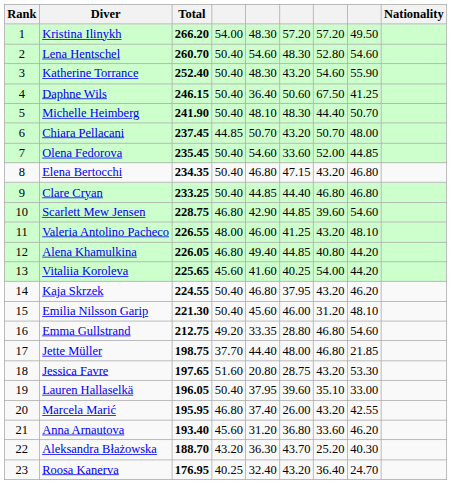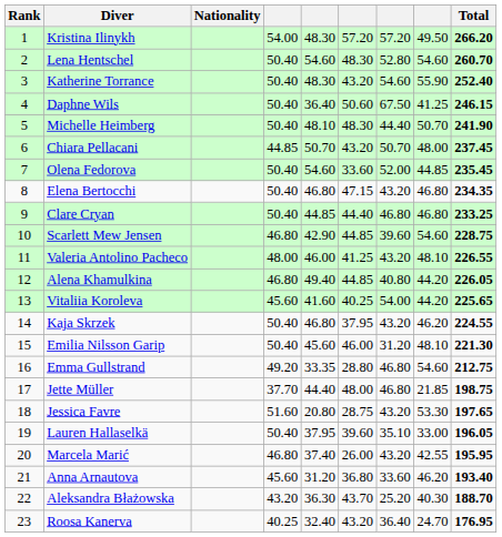 <table class="wikitable" style="text-align:center">
 <tr>
 <th>Rank</th>
 <th>Diver</th>
-<th>Total</th>
+<th>Nationality</th>
 <th></th>
 <th></th>
 <th></th>
 <th></th>
 <th></th>
-<th>Nationality</th>
+<th>Total</th>
 </tr>
 <tr bgcolor=ccffcc>
 <td>1</td>
 <td align=left><a href='#'>Kristina Ilinykh</a></td>
-<td><strong>266.20</strong></td>
+<td align=left></td>
 <td>54.00</td>
 <td>48.30</td>
 <td>57.20</td>
 <td>57.20</td>
 <td>49.50</td>
-<td align=left></td>
+<td><strong>266.20</strong></td>
 </tr>
 <tr bgcolor=ccffcc>
 <td>2</td>
 <td align=left><a href='#'>Lena Hentschel</a></td>
-<td><strong>260.70</strong></td>
+<td align=left></td>
 <td>50.40</td>
 <td>54.60</td>
 <td>48.30</td>
 <td>52.80</td>
 <td>54.60</td>
-<td align=left></td>
+<td><strong>260.70</strong></td>
 </tr>
 <tr bgcolor=ccffcc>
 <td>3</td>
 <td align=left><a href='#'>Katherine Torrance</a></td>
-<td><strong>252.40</strong></td>
+<td align=left></td>
 <td>50.40</td>
 <td>48.30</td>
 <td>43.20</td>
 <td>54.60</td>
 <td>55.90</td>
-<td align=left></td>
+<td><strong>252.40</strong></td>
 </tr>
 <tr bgcolor=ccffcc>
 <td>4</td>
 <td align=left><a href='#'>Daphne Wils</a></td>
-<td><strong>246.15</strong></td>
+<td align=left></td>
 <td>50.40</td>
 <td>36.40</td>
 <td>50.60</td>
 <td>67.50</td>
 <td>41.25</td>
-<td align=left></td>
+<td><strong>246.15</strong></td>
 </tr>
 <tr bgcolor=ccffcc>
 <td>5</td>
 <td align=left><a href='#'>Michelle Heimberg</a></td>
-<td><strong>241.90</strong></td>
+<td align=left></td>
 <td>50.40</td>
 <td>48.10</td>
 <td>48.30</td>
 <td>44.40</td>
 <td>50.70</td>
-<td align=left></td>
+<td><strong>241.90</strong></td>
 </tr>
 <tr bgcolor=ccffcc>
 <td>6</td>
 <td align=left><a href='#'>Chiara Pellacani</a></td>
-<td><strong>237.45</strong></td>
+<td align=left></td>
 <td>44.85</td>
 <td>50.70</td>
 <td>43.20</td>
 <td>50.70</td>
 <td>48.00</td>
-<td align=left></td>
+<td><strong>237.45</strong></td>
 </tr>
 <tr bgcolor=ccffcc>
 <td>7</td>
 <td align=left><a href='#'>Olena Fedorova</a></td>
-<td><strong>235.45</strong></td>
+<td align=left></td>
 <td>50.40</td>
 <td>54.60</td>
 <td>33.60</td>
 <td>52.00</td>
 <td>44.85</td>
-<td align=left></td>
+<td><strong>235.45</strong></td>
 </tr>
 <tr>
 <td>8</td>
 <td align=left><a href='#'>Elena Bertocchi</a></td>
-<td><strong>234.35</strong></td>
+<td align=left></td>
 <td>50.40</td>
 <td>46.80</td>
 <td>47.15</td>
 <td>43.20</td>
 <td>46.80</td>
-<td align=left></td>
+<td><strong>234.35</strong></td>
 </tr>
 <tr bgcolor=ccffcc>
 <td>9</td>
 <td align=left><a href='#'>Clare Cryan</a></td>
-<td><strong>233.25</strong></td>
+<td align=left></td>
 <td>50.40</td>
 <td>44.85</td>
 <td>44.40</td>
 <td>46.80</td>
 <td>46.80</td>
-<td align=left></td>
+<td><strong>233.25</strong></td>
 </tr>
 <tr bgcolor=ccffcc>
 <td>10</td>
 <td align=left><a href='#'>Scarlett Mew Jensen</a></td>
-<td><strong>228.75</strong></td>
+<td align=left></td>
 <td>46.80</td>
 <td>42.90</td>
 <td>44.85</td>
 <td>39.60</td>
 <td>54.60</td>
-<td align=left></td>
+<td><strong>228.75</strong></td>
 </tr>
 <tr bgcolor=ccffcc>
 <td>11</td>
 <td align=left><a href='#'>Valeria Antolino Pacheco</a></td>
-<td><strong>226.55</strong></td>
+<td align=left></td>
 <td>48.00</td>
 <td>46.00</td>
 <td>41.25</td>
 <td>43.20</td>
 <td>48.10</td>
-<td align=left></td>
+<td><strong>226.55</strong></td>
 </tr>
 <tr bgcolor=ccffcc>
 <td>12</td>
 <td align=left><a href='#'>Alena Khamulkina</a></td>
-<td><strong>226.05</strong></td>
+<td align=left></td>
 <td>46.80</td>
 <td>49.40</td>
 <td>44.85</td>
 <td>40.80</td>
 <td>44.20</td>
-<td align=left></td>
+<td><strong>226.05</strong></td>
 </tr>
 <tr bgcolor=ccffcc>
 <td>13</td>
 <td align=left><a href='#'>Vitaliia Koroleva</a></td>
-<td><strong>225.65</strong></td>
+<td align=left></td>
 <td>45.60</td>
 <td>41.60</td>
 <td>40.25</td>
 <td>54.00</td>
 <td>44.20</td>
-<td align=left></td>
+<td><strong>225.65</strong></td>
 </tr>
 <tr>
 <td>14</td>
 <td align=left><a href='#'>Kaja Skrzek</a></td>
-<td><strong>224.55</strong></td>
+<td align=left></td>
 <td>50.40</td>
 <td>46.80</td>
 <td>37.95</td>
 <td>43.20</td>
 <td>46.20</td>
-<td align=left></td>
+<td><strong>224.55</strong></td>
 </tr>
 <tr>
 <td>15</td>
 <td align=left><a href='#'>Emilia Nilsson Garip</a></td>
-<td><strong>221.30</strong></td>
+<td align=left></td>
 <td>50.40</td>
 <td>45.60</td>
 <td>46.00</td>
 <td>31.20</td>
 <td>48.10</td>
-<td align=left></td>
+<td><strong>221.30</strong></td>
 </tr>
 <tr>
 <td>16</td>
 <td align=left><a href='#'>Emma Gullstrand</a></td>
-<td><strong>212.75</strong></td>
+<td align=left></td>
 <td>49.20</td>
 <td>33.35</td>
 <td>28.80</td>
 <td>46.80</td>
 <td>54.60</td>
-<td align=left></td>
+<td><strong>212.75</strong></td>
 </tr>
 <tr>
 <td>17</td>
 <td align=left><a href='#'>Jette Müller</a></td>
-<td><strong>198.75</strong></td>
+<td align=left></td>
 <td>37.70</td>
 <td>44.40</td>
 <td>48.00</td>
 <td>46.80</td>
 <td>21.85</td>
-<td align=left></td>
+<td><strong>198.75</strong></td>
 </tr>
 <tr>
 <td>18</td>
 <td align=left><a href='#'>Jessica Favre</a></td>
-<td><strong>197.65</strong></td>
+<td align=left></td>
 <td>51.60</td>
 <td>20.80</td>
 <td>28.75</td>
 <td>43.20</td>
 <td>53.30</td>
-<td align=left></td>
+<td><strong>197.65</strong></td>
 </tr>
 <tr>
 <td>19</td>
 <td align=left><a href='#'>Lauren Hallaselkä</a></td>
-<td><strong>196.05</strong></td>
+<td align=left></td>
 <td>50.40</td>
 <td>37.95</td>
 <td>39.60</td>
 <td>35.10</td>
 <td>33.00</td>
-<td align=left></td>
+<td><strong>196.05</strong></td>
 </tr>
 <tr>
 <td>20</td>
 <td align=left><a href='#'>Marcela Marić</a></td>
-<td><strong>195.95</strong></td>
+<td align=left></td>
 <td>46.80</td>
 <td>37.40</td>
 <td>26.00</td>
 <td>43.20</td>
 <td>42.55</td>
-<td align=left></td>
+<td><strong>195.95</strong></td>
 </tr>
 <tr>
 <td>21</td>
 <td align=left><a href='#'>Anna Arnautova</a></td>
-<td><strong>193.40</strong></td>
+<td align=left></td>
 <td>45.60</td>
 <td>31.20</td>
 <td>36.80</td>
 <td>33.60</td>
 <td>46.20</td>
-<td align=left></td>
+<td><strong>193.40</strong></td>
 </tr>
 <tr>
 <td>22</td>
 <td align=left><a href='#'>Aleksandra Błażowska</a></td>
-<td><strong>188.70</strong></td>
+<td align=left></td>
 <td>43.20</td>
 <td>36.30</td>
 <td>43.70</td>
 <td>25.20</td>
 <td>40.30</td>
-<td align=left></td>
+<td><strong>188.70</strong></td>
 </tr>
 <tr>
 <td>23</td>
 <td align=left><a href='#'>Roosa Kanerva</a></td>
-<td><strong>176.95</strong></td>
+<td align=left></td>
 <td>40.25</td>
 <td>32.40</td>
 <td>43.20</td>
 <td>36.40</td>
 <td>24.70</td>
-<td align=left></td>
+<td><strong>176.95</strong></td>
 </tr>
 </table>
